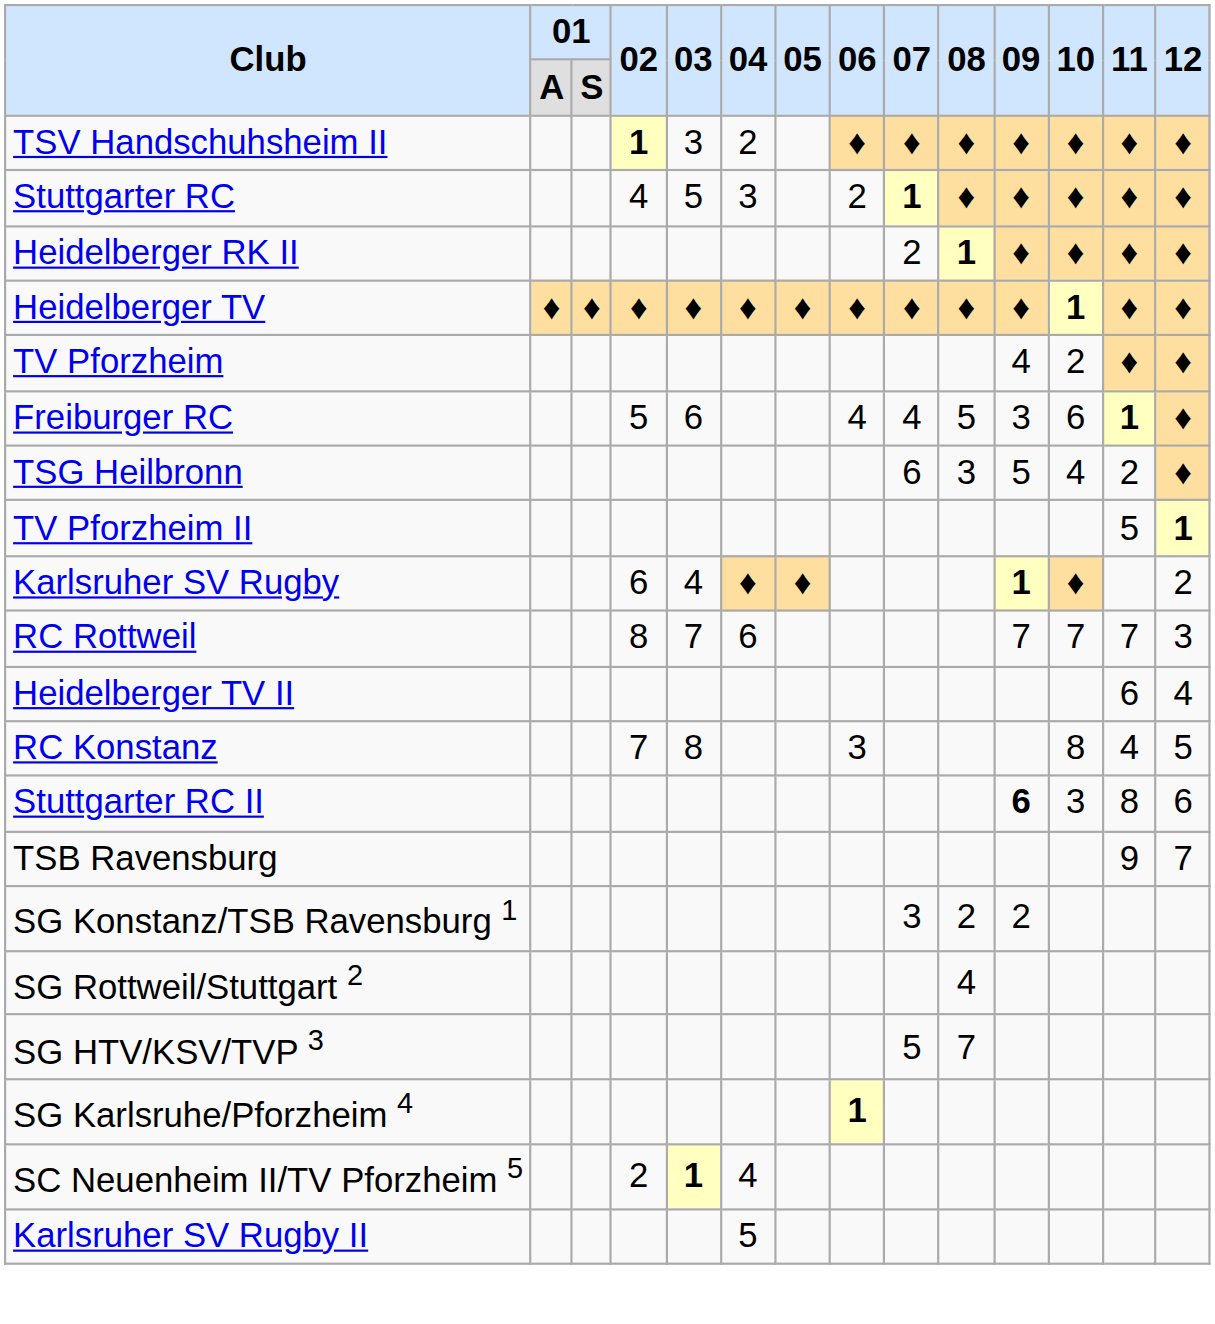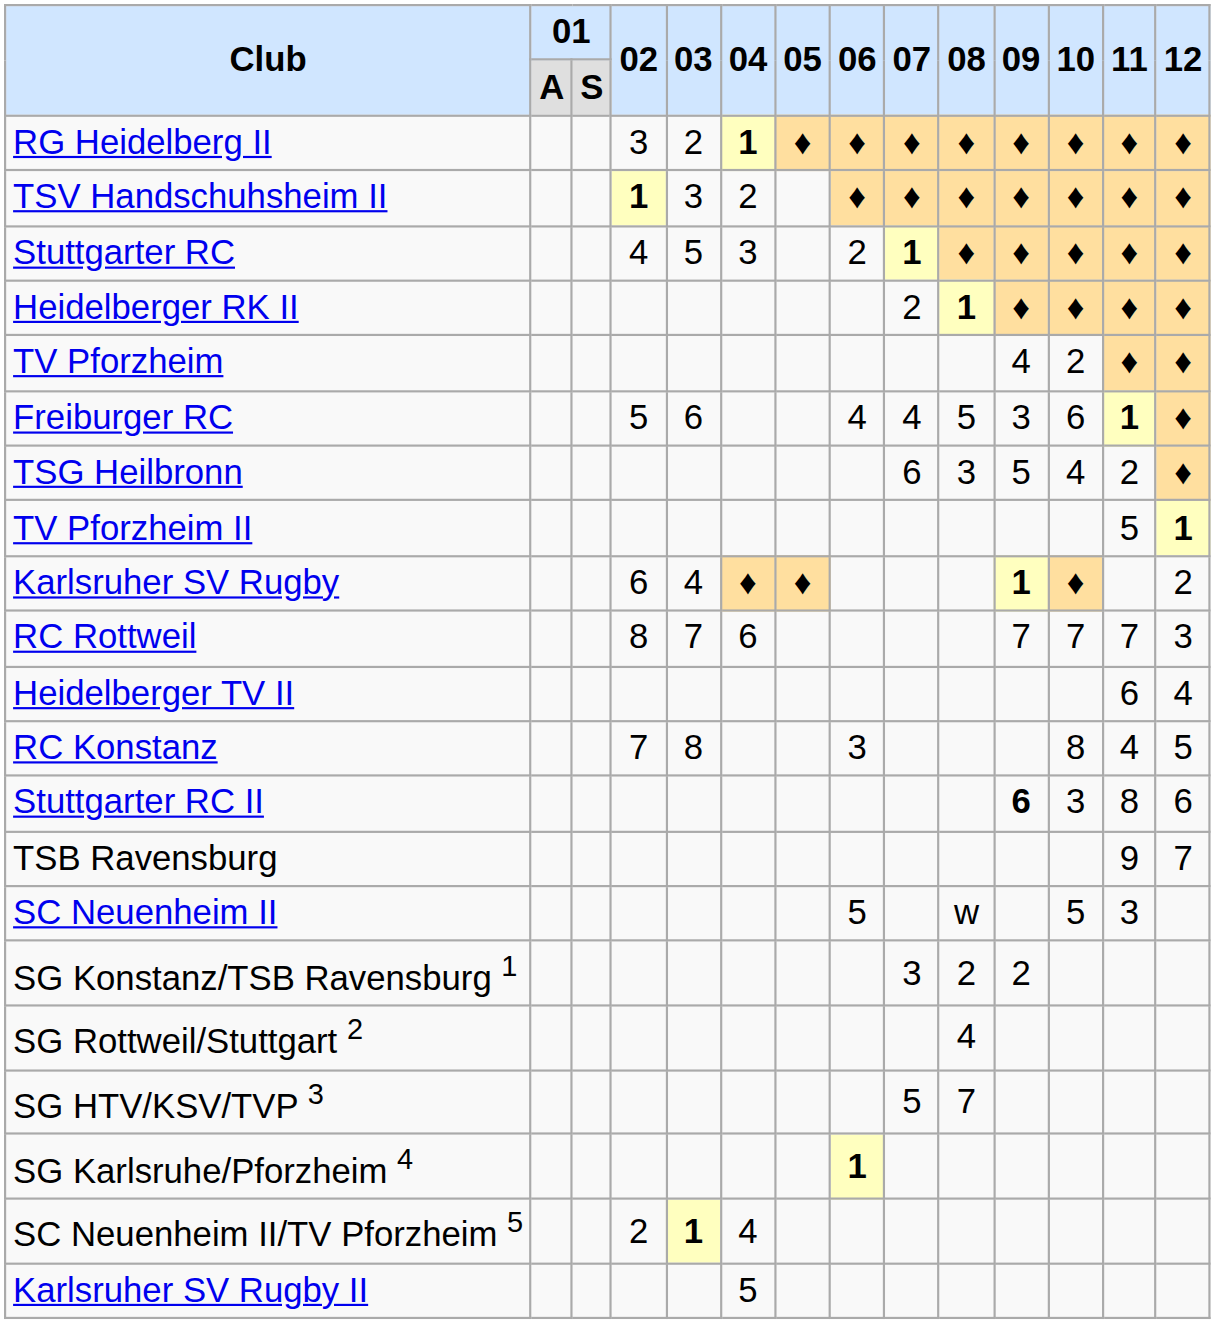 <table class="wikitable">
 <tr align="center" bgcolor="#D0E6FF">
 <td rowspan=2><strong>Club</strong></td>
 <td colspan=2><strong>01</strong></td>
 <td rowspan=2><strong>02</strong></td>
 <td rowspan=2><strong>03</strong></td>
 <td rowspan=2><strong>04</strong></td>
 <td rowspan=2><strong>05</strong></td>
 <td rowspan=2><strong>06</strong></td>
 <td rowspan=2><strong>07</strong></td>
 <td rowspan=2><strong>08</strong></td>
 <td rowspan=2><strong>09</strong></td>
 <td rowspan=2><strong>10</strong></td>
 <td rowspan=2><strong>11</strong></td>
 <td rowspan=2><strong>12</strong></td>
 </tr>
 <tr align="center" bgcolor="#dfdfdf">
 <td><strong>A</strong></td>
 <td><strong>S</strong></td>
+</tr>
+<tr align="center">
+<td align="left"><a href='#'>RG Heidelberg II</a></td>
+<td></td>
+<td></td>
+<td>3</td>
+<td>2</td>
+<td bgcolor="#ffffbf"><strong>1</strong></td>
+<td bgcolor="#ffdf9f"><strong>♦</strong></td>
+<td bgcolor="#ffdf9f"><strong>♦</strong></td>
+<td bgcolor="#ffdf9f"><strong>♦</strong></td>
+<td bgcolor="#ffdf9f"><strong>♦</strong></td>
+<td bgcolor="#ffdf9f"><strong>♦</strong></td>
+<td bgcolor="#ffdf9f"><strong>♦</strong></td>
+<td bgcolor="#ffdf9f"><strong>♦</strong></td>
+<td bgcolor="#ffdf9f"><strong>♦</strong></td>
 </tr>
 <tr align="center">
 <td align="left"><a href='#'>TSV Handschuhsheim II</a></td>
 <td></td>
 <td></td>
 <td bgcolor="#ffffbf"><strong>1</strong></td>
 <td>3</td>
 <td>2</td>
 <td></td>
 <td bgcolor="#ffdf9f"><strong>♦</strong></td>
 <td bgcolor="#ffdf9f"><strong>♦</strong></td>
 <td bgcolor="#ffdf9f"><strong>♦</strong></td>
 <td bgcolor="#ffdf9f"><strong>♦</strong></td>
 <td bgcolor="#ffdf9f"><strong>♦</strong></td>
 <td bgcolor="#ffdf9f"><strong>♦</strong></td>
 <td bgcolor="#ffdf9f"><strong>♦</strong></td>
 </tr>
 <tr align="center">
 <td align="left"><a href='#'>Stuttgarter RC</a></td>
 <td></td>
 <td></td>
 <td>4</td>
 <td>5</td>
 <td>3</td>
 <td></td>
 <td>2</td>
 <td bgcolor="#ffffbf"><strong>1</strong></td>
 <td bgcolor="#ffdf9f"><strong>♦</strong></td>
 <td bgcolor="#ffdf9f"><strong>♦</strong></td>
 <td bgcolor="#ffdf9f"><strong>♦</strong></td>
 <td bgcolor="#ffdf9f"><strong>♦</strong></td>
 <td bgcolor="#ffdf9f"><strong>♦</strong></td>
 </tr>
 <tr align="center">
 <td align="left"><a href='#'>Heidelberger RK II</a></td>
 <td></td>
 <td></td>
 <td></td>
 <td></td>
 <td></td>
 <td></td>
 <td></td>
 <td>2</td>
 <td bgcolor="#ffffbf"><strong>1</strong></td>
 <td bgcolor="#ffdf9f"><strong>♦</strong></td>
 <td bgcolor="#ffdf9f"><strong>♦</strong></td>
-<td bgcolor="#ffdf9f"><strong>♦</strong></td>
-<td bgcolor="#ffdf9f"><strong>♦</strong></td>
-</tr>
-<tr align="center">
-<td align="left"><a href='#'>Heidelberger TV</a></td>
-<td bgcolor="#ffdf9f"><strong>♦</strong></td>
-<td bgcolor="#ffdf9f"><strong>♦</strong></td>
-<td bgcolor="#ffdf9f"><strong>♦</strong></td>
-<td bgcolor="#ffdf9f"><strong>♦</strong></td>
-<td bgcolor="#ffdf9f"><strong>♦</strong></td>
-<td bgcolor="#ffdf9f"><strong>♦</strong></td>
-<td bgcolor="#ffdf9f"><strong>♦</strong></td>
-<td bgcolor="#ffdf9f"><strong>♦</strong></td>
-<td bgcolor="#ffdf9f"><strong>♦</strong></td>
-<td bgcolor="#ffdf9f"><strong>♦</strong></td>
-<td bgcolor="#ffffbf"><strong>1</strong></td>
 <td bgcolor="#ffdf9f"><strong>♦</strong></td>
 <td bgcolor="#ffdf9f"><strong>♦</strong></td>
 </tr>
 <tr align="center">
 <td align="left"><a href='#'>TV Pforzheim</a></td>
 <td></td>
 <td></td>
 <td></td>
 <td></td>
 <td></td>
 <td></td>
 <td></td>
 <td></td>
 <td></td>
 <td>4</td>
 <td>2</td>
 <td bgcolor="#ffdf9f"><strong>♦</strong></td>
 <td bgcolor="#ffdf9f"><strong>♦</strong></td>
 </tr>
 <tr align="center">
 <td align="left"><a href='#'>Freiburger RC</a></td>
 <td></td>
 <td></td>
 <td>5</td>
 <td>6</td>
 <td></td>
 <td></td>
 <td>4</td>
 <td>4</td>
 <td>5</td>
 <td>3</td>
 <td>6</td>
 <td bgcolor="#ffffbf"><strong>1</strong></td>
 <td bgcolor="#ffdf9f"><strong>♦</strong></td>
 </tr>
 <tr align="center">
 <td align="left"><a href='#'>TSG Heilbronn</a></td>
 <td></td>
 <td></td>
 <td></td>
 <td></td>
 <td></td>
 <td></td>
 <td></td>
 <td>6</td>
 <td>3</td>
 <td>5</td>
 <td>4</td>
 <td>2</td>
 <td bgcolor="#ffdf9f"><strong>♦</strong></td>
 </tr>
 <tr align="center">
 <td align="left"><a href='#'>TV Pforzheim II</a></td>
 <td></td>
 <td></td>
 <td></td>
 <td></td>
 <td></td>
 <td></td>
 <td></td>
 <td></td>
 <td></td>
 <td></td>
 <td></td>
 <td>5</td>
 <td bgcolor="#ffffbf"><strong>1</strong></td>
 </tr>
 <tr align="center">
 <td align="left"><a href='#'>Karlsruher SV Rugby</a></td>
 <td></td>
 <td></td>
 <td>6</td>
 <td>4</td>
 <td bgcolor="#ffdf9f"><strong>♦</strong></td>
 <td bgcolor="#ffdf9f"><strong>♦</strong></td>
 <td></td>
 <td></td>
 <td></td>
 <td bgcolor="#ffffbf"><strong>1</strong></td>
 <td bgcolor="#ffdf9f"><strong>♦</strong></td>
 <td></td>
 <td>2</td>
 </tr>
 <tr align="center">
 <td align="left"><a href='#'>RC Rottweil</a></td>
 <td></td>
 <td></td>
 <td>8</td>
 <td>7</td>
 <td>6</td>
 <td></td>
 <td></td>
 <td></td>
 <td></td>
 <td>7</td>
 <td>7</td>
 <td>7</td>
 <td>3</td>
 </tr>
 <tr align="center">
 <td align="left"><a href='#'>Heidelberger TV II</a></td>
 <td></td>
 <td></td>
 <td></td>
 <td></td>
 <td></td>
 <td></td>
 <td></td>
 <td></td>
 <td></td>
 <td></td>
 <td></td>
 <td>6</td>
 <td>4</td>
 </tr>
 <tr align="center">
 <td align="left"><a href='#'>RC Konstanz</a></td>
 <td></td>
 <td></td>
 <td>7</td>
 <td>8</td>
 <td></td>
 <td></td>
 <td>3</td>
 <td></td>
 <td></td>
 <td></td>
 <td>8</td>
 <td>4</td>
 <td>5</td>
 </tr>
 <tr align="center">
 <td align="left"><a href='#'>Stuttgarter RC II</a></td>
 <td></td>
 <td></td>
 <td></td>
 <td></td>
 <td></td>
 <td></td>
 <td></td>
 <td></td>
 <td></td>
 <td><strong>6</strong></td>
 <td>3</td>
 <td>8</td>
 <td>6</td>
 </tr>
 <tr align="center">
 <td align="left">TSB Ravensburg</td>
 <td></td>
 <td></td>
 <td></td>
 <td></td>
 <td></td>
 <td></td>
 <td></td>
 <td></td>
 <td></td>
 <td></td>
 <td></td>
 <td>9</td>
 <td>7</td>
 </tr>
 <tr align="center">
+<td align="left"><a href='#'>SC Neuenheim II</a></td>
+<td></td>
+<td></td>
+<td></td>
+<td></td>
+<td></td>
+<td></td>
+<td>5</td>
+<td></td>
+<td>w</td>
+<td></td>
+<td>5</td>
+<td>3</td>
+<td></td>
+</tr>
+<tr align="center">
 <td align="left">SG Konstanz/TSB Ravensburg <sup>1</sup></td>
 <td></td>
 <td></td>
 <td></td>
 <td></td>
 <td></td>
 <td></td>
 <td></td>
 <td>3</td>
 <td>2</td>
 <td>2</td>
 <td></td>
 <td></td>
 <td></td>
 </tr>
 <tr align="center">
 <td align="left">SG Rottweil/Stuttgart <sup>2</sup></td>
 <td></td>
 <td></td>
 <td></td>
 <td></td>
 <td></td>
 <td></td>
 <td></td>
 <td></td>
 <td>4</td>
 <td></td>
 <td></td>
 <td></td>
 <td></td>
 </tr>
 <tr align="center">
 <td align="left">SG HTV/KSV/TVP <sup>3</sup></td>
 <td></td>
 <td></td>
 <td></td>
 <td></td>
 <td></td>
 <td></td>
 <td></td>
 <td>5</td>
 <td>7</td>
 <td></td>
 <td></td>
 <td></td>
 <td></td>
 </tr>
 <tr align="center">
 <td align="left">SG Karlsruhe/Pforzheim <sup>4</sup></td>
 <td></td>
 <td></td>
 <td></td>
 <td></td>
 <td></td>
 <td></td>
 <td bgcolor="#ffffbf"><strong>1</strong></td>
 <td></td>
 <td></td>
 <td></td>
 <td></td>
 <td></td>
 <td></td>
 </tr>
 <tr align="center">
 <td align="left">SC Neuenheim II/TV Pforzheim <sup>5</sup></td>
 <td></td>
 <td></td>
 <td>2</td>
 <td bgcolor="#ffffbf"><strong>1</strong></td>
 <td>4</td>
 <td></td>
 <td></td>
 <td></td>
 <td></td>
 <td></td>
 <td></td>
 <td></td>
 <td></td>
 </tr>
 <tr align="center">
 <td align="left"><a href='#'>Karlsruher SV Rugby II</a></td>
 <td></td>
 <td></td>
 <td></td>
 <td></td>
 <td>5</td>
 <td></td>
 <td></td>
 <td></td>
 <td></td>
 <td></td>
 <td></td>
 <td></td>
 <td></td>
 </tr>
 </table>
